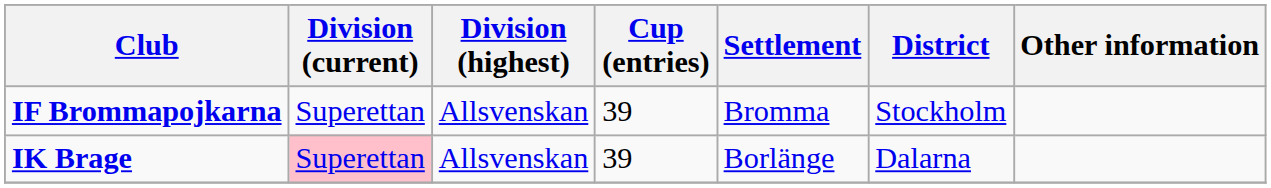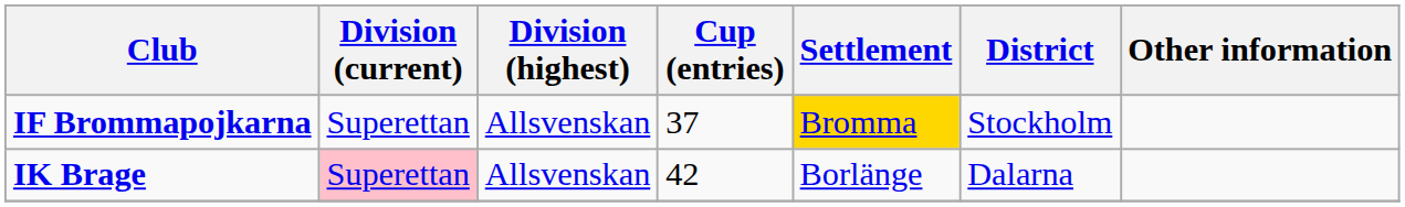 <table class="wikitable" style="text-align:left">
 <tr>
 <th style= width="180px"><a href='#'>Club</a></th>
 <th style= width="80px"><a href='#'>Division</a><br> (current)</th>
 <th style= width="80px"><a href='#'>Division</a><br> (highest)</th>
 <th style= width="60px"><a href='#'>Cup</a><br> (entries)</th>
 <th style= width="110px"><a href='#'>Settlement</a></th>
 <th style= width="110px"><a href='#'>District</a></th>
 <th style= width="230px">Other information</th>
 </tr>
 <tr>
 <td><strong><a href='#'>IF Brommapojkarna</a></strong></td>
 <td><a href='#'>Superettan</a></td>
 <td><a href='#'>Allsvenskan</a></td>
-<td>39</td>
-<td><a href='#'>Bromma</a></td>
+<td>37</td>
+<td style="background: gold;"><a href='#'>Bromma</a></td>
 <td><a href='#'>Stockholm</a></td>
 <td></td>
 </tr>
 <tr>
 <td><strong><a href='#'>IK Brage</a></strong></td>
 <td style="background: pink;"><a href='#'>Superettan</a></td>
 <td><a href='#'>Allsvenskan</a></td>
-<td>39</td>
+<td>42</td>
 <td><a href='#'>Borlänge</a></td>
 <td><a href='#'>Dalarna</a></td>
 <td></td>
 </tr>
 <tr>
 </tr>
 </table>
